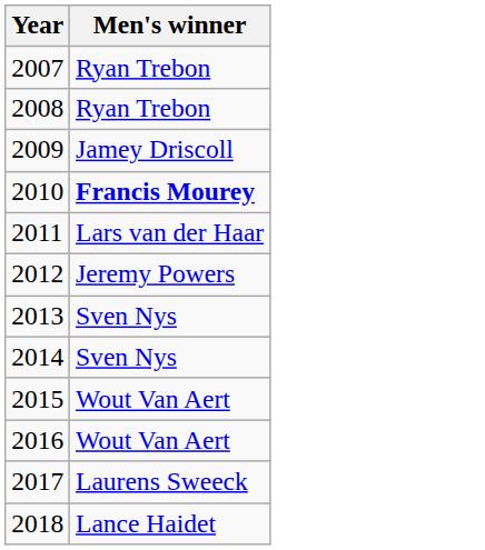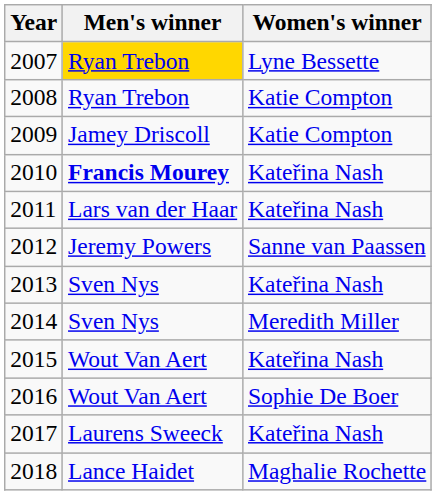 <table class="wikitable">
 <tr>
 <th>Year</th>
 <th>Men's winner</th>
+<th>Women's winner</th>
 </tr>
 <tr>
 <td>2007</td>
-<td> <a href='#'>Ryan Trebon</a></td>
+<td style="background: gold;"> <a href='#'>Ryan Trebon</a></td>
+<td> <a href='#'>Lyne Bessette</a></td>
 </tr>
 <tr>
 <td>2008</td>
 <td> <a href='#'>Ryan Trebon</a></td>
+<td> <a href='#'>Katie Compton</a></td>
 </tr>
 <tr>
 <td>2009</td>
 <td> <a href='#'>Jamey Driscoll</a></td>
+<td> <a href='#'>Katie Compton</a></td>
 </tr>
 <tr>
 <td>2010</td>
 <td><strong> <a href='#'>Francis Mourey</a></strong></td>
+<td> <a href='#'>Kateřina Nash</a></td>
 </tr>
 <tr>
 <td>2011</td>
 <td> <a href='#'>Lars van der Haar</a></td>
+<td> <a href='#'>Kateřina Nash</a></td>
 </tr>
 <tr>
 <td>2012</td>
 <td> <a href='#'>Jeremy Powers</a></td>
+<td> <a href='#'>Sanne van Paassen</a></td>
 </tr>
 <tr>
 <td>2013</td>
 <td> <a href='#'>Sven Nys</a></td>
+<td> <a href='#'>Kateřina Nash</a></td>
 </tr>
 <tr>
 <td>2014</td>
 <td> <a href='#'>Sven Nys</a></td>
+<td> <a href='#'>Meredith Miller</a></td>
 </tr>
 <tr>
 <td>2015</td>
 <td> <a href='#'>Wout Van Aert</a></td>
+<td> <a href='#'>Kateřina Nash</a></td>
 </tr>
 <tr>
 <td>2016</td>
 <td> <a href='#'>Wout Van Aert</a></td>
+<td> <a href='#'>Sophie De Boer</a></td>
 </tr>
 <tr>
 <td>2017</td>
 <td> <a href='#'>Laurens Sweeck</a></td>
+<td> <a href='#'>Kateřina Nash</a></td>
 </tr>
 <tr>
 <td>2018</td>
 <td> <a href='#'>Lance Haidet</a></td>
+<td> <a href='#'>Maghalie Rochette</a></td>
 </tr>
 </table>
